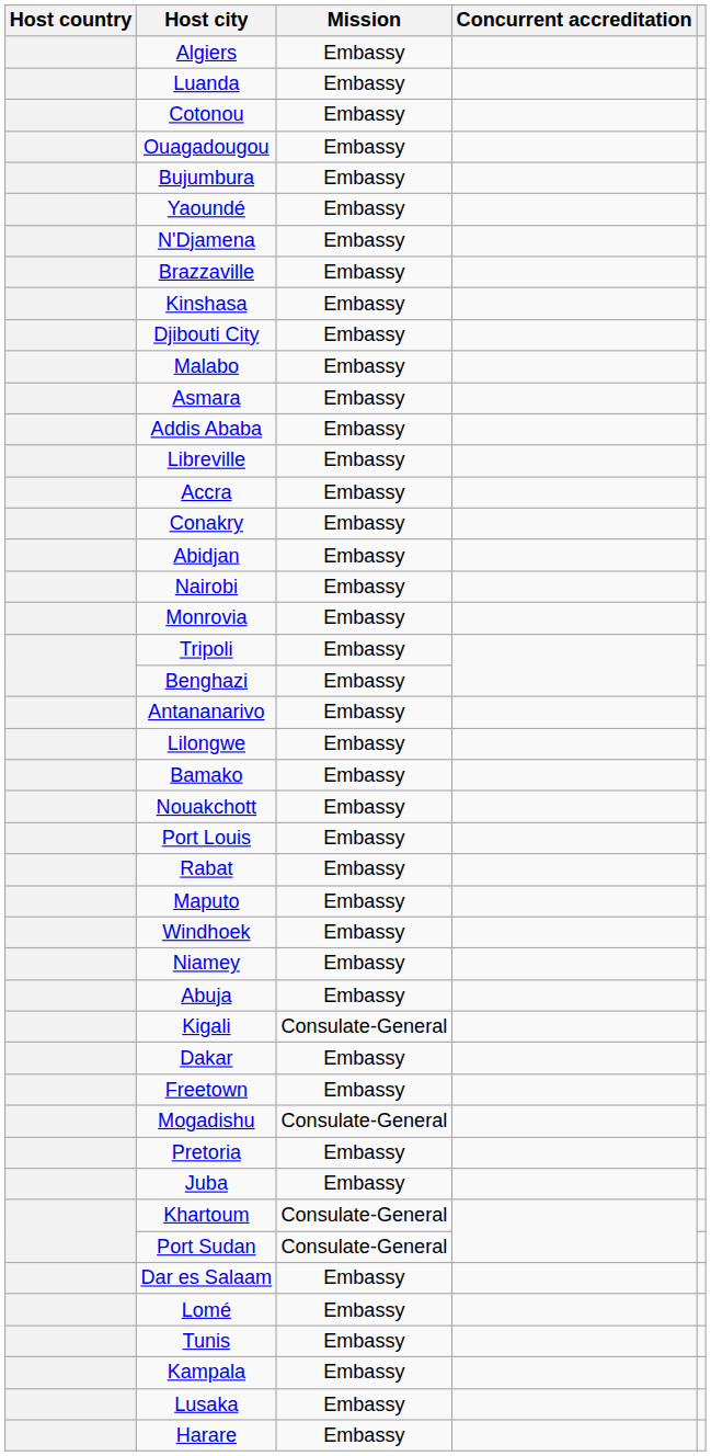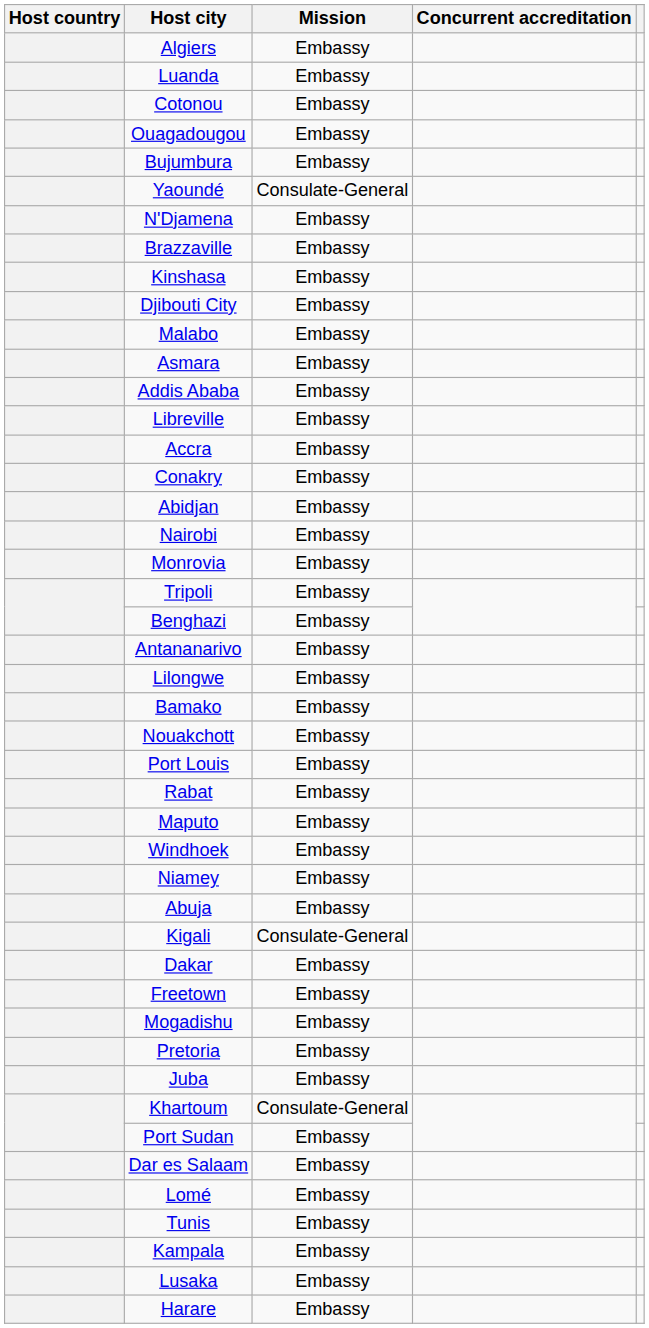 <table class="wikitable plainrowheaders" style="text-align:center">
 <tr>
 <th scope="col">Host country</th>
 <th scope="col">Host city</th>
 <th scope="col">Mission</th>
 <th scope="col">Concurrent accreditation</th>
 <th scope="col"></th>
 </tr>
 <tr>
 <th scope="row"></th>
 <td><a href='#'>Algiers</a></td>
 <td>Embassy</td>
 <td></td>
 <td></td>
 </tr>
 <tr>
 <th scope="row"></th>
 <td><a href='#'>Luanda</a></td>
 <td>Embassy</td>
 <td></td>
 <td></td>
 </tr>
 <tr>
 <th scope="row"></th>
 <td><a href='#'>Cotonou</a></td>
 <td>Embassy</td>
 <td></td>
 <td></td>
 </tr>
 <tr>
 <th scope="row"></th>
 <td><a href='#'>Ouagadougou</a></td>
 <td>Embassy</td>
 <td></td>
 <td></td>
 </tr>
 <tr>
 <th scope="row"></th>
 <td><a href='#'>Bujumbura</a></td>
 <td>Embassy</td>
 <td></td>
 <td></td>
 </tr>
 <tr>
 <th scope="row"></th>
 <td><a href='#'>Yaoundé</a></td>
-<td>Embassy</td>
+<td>Consulate-General</td>
 <td></td>
 <td></td>
 </tr>
 <tr>
 <th scope="row"></th>
 <td><a href='#'>N'Djamena</a></td>
 <td>Embassy</td>
 <td></td>
 <td></td>
 </tr>
 <tr>
 <th scope="row"></th>
 <td><a href='#'>Brazzaville</a></td>
 <td>Embassy</td>
 <td></td>
 <td></td>
 </tr>
 <tr>
 <th scope="row"></th>
 <td><a href='#'>Kinshasa</a></td>
 <td>Embassy</td>
 <td></td>
 <td></td>
 </tr>
 <tr>
 <th scope="row"></th>
 <td><a href='#'>Djibouti City</a></td>
 <td>Embassy</td>
 <td></td>
 <td></td>
 </tr>
 <tr>
 <th scope="row"></th>
 <td><a href='#'>Malabo</a></td>
 <td>Embassy</td>
 <td></td>
 <td></td>
 </tr>
 <tr>
 <th scope="row"></th>
 <td><a href='#'>Asmara</a></td>
 <td>Embassy</td>
 <td></td>
 <td></td>
 </tr>
 <tr>
 <th scope="row"></th>
 <td><a href='#'>Addis Ababa</a></td>
 <td>Embassy</td>
 <td></td>
 <td></td>
 </tr>
 <tr>
 <th scope="row"></th>
 <td><a href='#'>Libreville</a></td>
 <td>Embassy</td>
 <td></td>
 <td></td>
 </tr>
 <tr>
 <th scope="row"></th>
 <td><a href='#'>Accra</a></td>
 <td>Embassy</td>
 <td></td>
 <td></td>
 </tr>
 <tr>
 <th scope="row"></th>
 <td><a href='#'>Conakry</a></td>
 <td>Embassy</td>
 <td></td>
 <td></td>
 </tr>
 <tr>
 <th scope="row"></th>
 <td><a href='#'>Abidjan</a></td>
 <td>Embassy</td>
 <td></td>
 <td></td>
 </tr>
 <tr>
 <th scope="row"></th>
 <td><a href='#'>Nairobi</a></td>
 <td>Embassy</td>
 <td></td>
 <td></td>
 </tr>
 <tr>
 <th scope="row"></th>
 <td><a href='#'>Monrovia</a></td>
 <td>Embassy</td>
 <td></td>
 <td></td>
 </tr>
 <tr>
 <th scope="row" rowspan="2"></th>
 <td><a href='#'>Tripoli</a></td>
 <td>Embassy</td>
 <td rowspan="2"></td>
 <td></td>
 </tr>
 <tr>
 <td><a href='#'>Benghazi</a></td>
 <td>Embassy</td>
 <td></td>
 </tr>
 <tr>
 <th scope="row"></th>
 <td><a href='#'>Antananarivo</a></td>
 <td>Embassy</td>
 <td></td>
 <td></td>
 </tr>
 <tr>
 <th scope="row"></th>
 <td><a href='#'>Lilongwe</a></td>
 <td>Embassy</td>
 <td></td>
 <td></td>
 </tr>
 <tr>
 <th scope="row"></th>
 <td><a href='#'>Bamako</a></td>
 <td>Embassy</td>
 <td></td>
 <td></td>
 </tr>
 <tr>
 <th scope="row"></th>
 <td><a href='#'>Nouakchott</a></td>
 <td>Embassy</td>
 <td></td>
 <td></td>
 </tr>
 <tr>
 <th scope="row"></th>
 <td><a href='#'>Port Louis</a></td>
 <td>Embassy</td>
 <td></td>
 <td></td>
 </tr>
 <tr>
 <th scope="row"></th>
 <td><a href='#'>Rabat</a></td>
 <td>Embassy</td>
 <td></td>
 <td></td>
 </tr>
 <tr>
 <th scope="row"></th>
 <td><a href='#'>Maputo</a></td>
 <td>Embassy</td>
 <td></td>
 <td></td>
 </tr>
 <tr>
 <th scope="row"></th>
 <td><a href='#'>Windhoek</a></td>
 <td>Embassy</td>
 <td></td>
 <td></td>
 </tr>
 <tr>
 <th scope="row"></th>
 <td><a href='#'>Niamey</a></td>
 <td>Embassy</td>
 <td></td>
 <td></td>
 </tr>
 <tr>
 <th scope="row"></th>
 <td><a href='#'>Abuja</a></td>
 <td>Embassy</td>
 <td></td>
 <td></td>
 </tr>
 <tr>
 <th scope="row"></th>
 <td><a href='#'>Kigali</a></td>
 <td>Consulate-General</td>
 <td></td>
 <td></td>
 </tr>
 <tr>
 <th scope="row"></th>
 <td><a href='#'>Dakar</a></td>
 <td>Embassy</td>
 <td></td>
 <td></td>
 </tr>
 <tr>
 <th scope="row"></th>
 <td><a href='#'>Freetown</a></td>
 <td>Embassy</td>
 <td></td>
 <td></td>
 </tr>
 <tr>
 <th scope="row"></th>
 <td><a href='#'>Mogadishu</a></td>
-<td>Consulate-General</td>
+<td>Embassy</td>
 <td></td>
 <td></td>
 </tr>
 <tr>
 <th scope="row"></th>
 <td><a href='#'>Pretoria</a></td>
 <td>Embassy</td>
 <td></td>
 <td></td>
 </tr>
 <tr>
 <th scope="row"></th>
 <td><a href='#'>Juba</a></td>
 <td>Embassy</td>
 <td></td>
 <td></td>
 </tr>
 <tr>
 <th scope="row" rowspan="2"></th>
 <td><a href='#'>Khartoum</a></td>
 <td>Consulate-General</td>
 <td rowspan="2"></td>
 <td></td>
 </tr>
 <tr>
 <td><a href='#'>Port Sudan</a></td>
-<td>Consulate-General</td>
+<td>Embassy</td>
 <td></td>
 </tr>
 <tr>
 <th scope="row"></th>
 <td><a href='#'>Dar es Salaam</a></td>
 <td>Embassy</td>
 <td></td>
 <td></td>
 </tr>
 <tr>
 <th scope="row"></th>
 <td><a href='#'>Lomé</a></td>
 <td>Embassy</td>
 <td></td>
 <td></td>
 </tr>
 <tr>
 <th scope="row"></th>
 <td><a href='#'>Tunis</a></td>
 <td>Embassy</td>
 <td></td>
 <td></td>
 </tr>
 <tr>
 <th scope="row"></th>
 <td><a href='#'>Kampala</a></td>
 <td>Embassy</td>
 <td></td>
 <td></td>
 </tr>
 <tr>
 <th scope="row"></th>
 <td><a href='#'>Lusaka</a></td>
 <td>Embassy</td>
 <td></td>
 <td></td>
 </tr>
 <tr>
 <th scope="row"></th>
 <td><a href='#'>Harare</a></td>
 <td>Embassy</td>
 <td></td>
 <td></td>
 </tr>
 </table>
